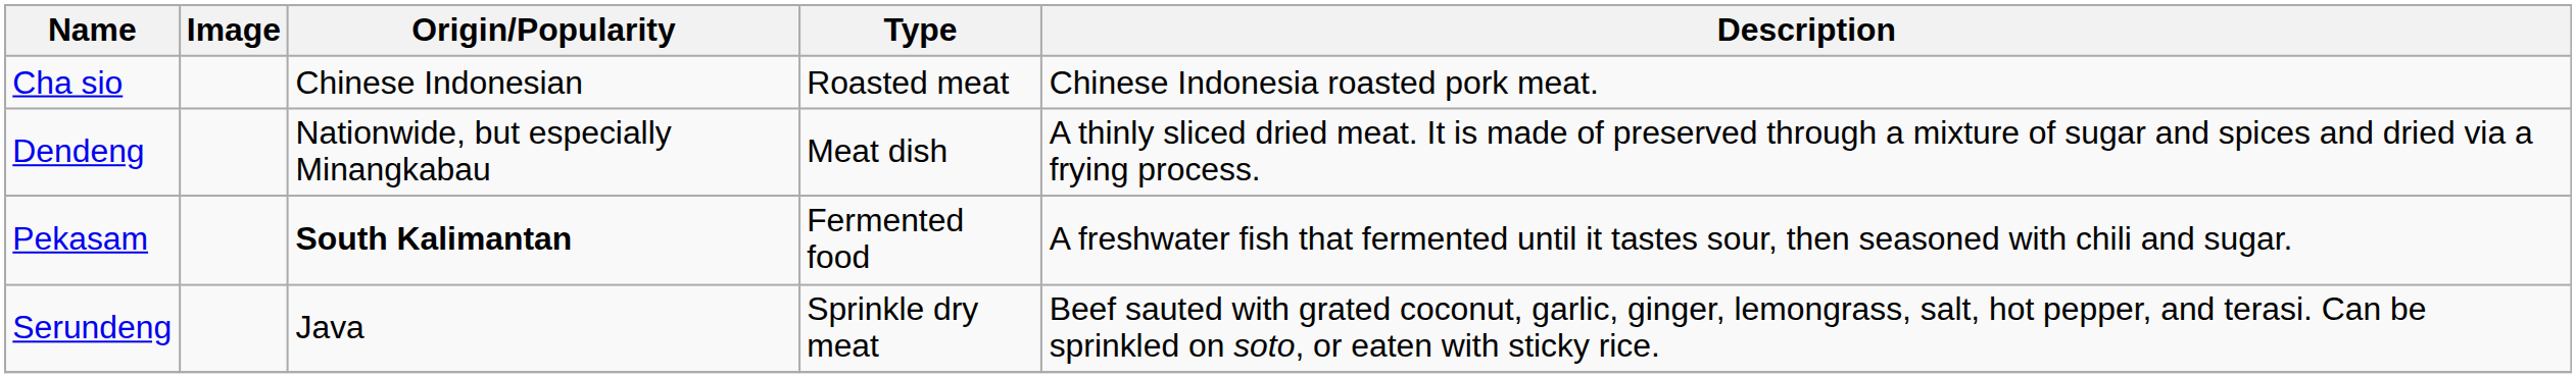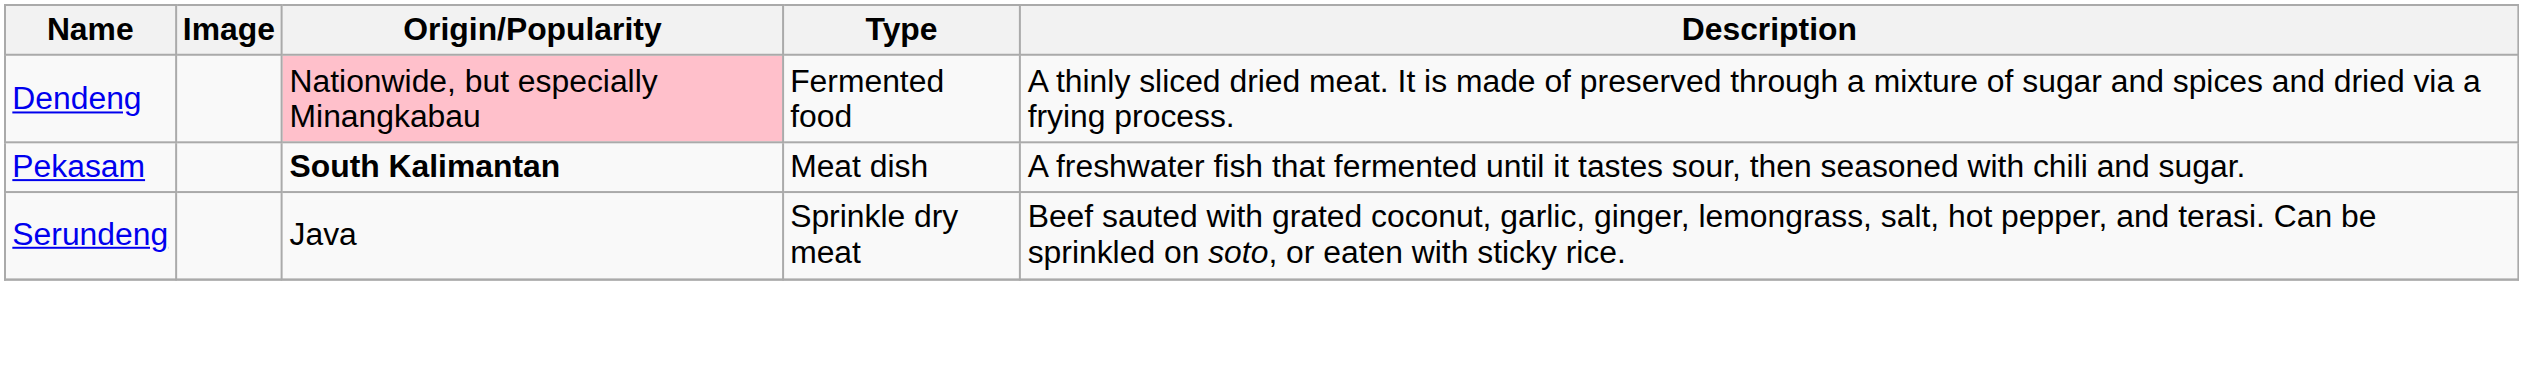 <table class="wikitable sortable sticky-header" width="100%">
 <tr>
 <th>Name</th>
 <th>Image</th>
 <th>Origin/Popularity</th>
 <th>Type</th>
 <th>Description</th>
 </tr>
 <tr>
-<td><a href='#'>Cha sio</a></td>
-<td></td>
-<td>Chinese Indonesian</td>
-<td>Roasted meat</td>
-<td>Chinese Indonesia roasted pork meat.</td>
-</tr>
-<tr>
 <td><a href='#'>Dendeng</a></td>
 <td></td>
-<td>Nationwide, but especially Minangkabau</td>
-<td>Meat dish</td>
+<td style="background: pink;">Nationwide, but especially Minangkabau</td>
+<td>Fermented food</td>
 <td>A thinly sliced dried meat. It is made of preserved through a mixture of sugar and spices and dried via a frying process.</td>
 </tr>
 <tr>
 <td><a href='#'>Pekasam</a></td>
 <td></td>
 <td><strong>South Kalimantan</strong></td>
-<td>Fermented food</td>
+<td>Meat dish</td>
 <td>A freshwater fish that fermented until it tastes sour, then seasoned with chili and sugar.</td>
 </tr>
 <tr>
 <td><a href='#'>Serundeng</a></td>
 <td></td>
 <td>Java</td>
 <td>Sprinkle dry meat</td>
 <td>Beef sauted with grated coconut, garlic, ginger, lemongrass, salt, hot pepper, and terasi. Can be sprinkled on <em>soto</em>, or eaten with sticky rice.</td>
 </tr>
 <tr>
 </tr>
 </table>
